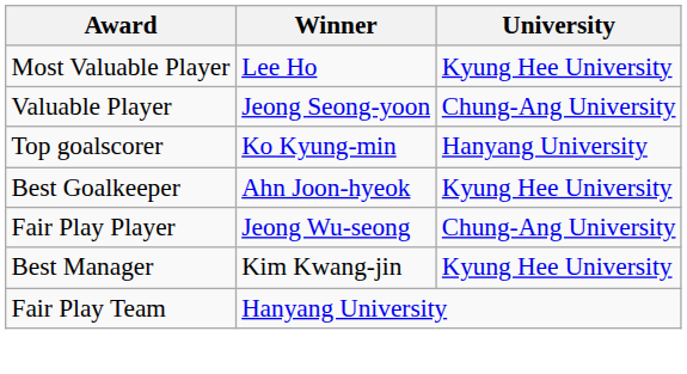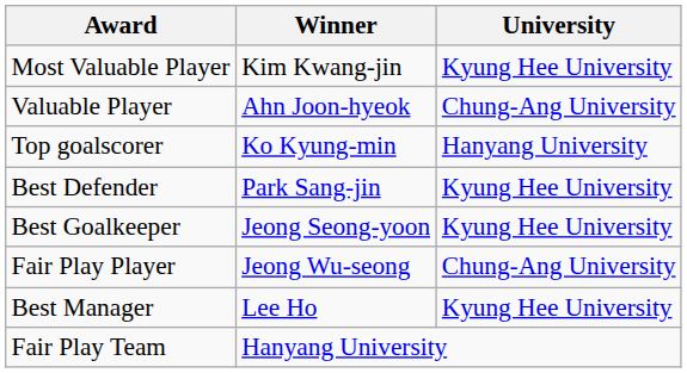 <table class="wikitable">
 <tr>
 <th>Award</th>
 <th>Winner</th>
 <th>University</th>
 </tr>
 <tr>
 <td>Most Valuable Player</td>
-<td><a href='#'>Lee Ho</a></td>
+<td>Kim Kwang-jin</td>
 <td><a href='#'>Kyung Hee University</a></td>
 </tr>
 <tr>
 <td>Valuable Player</td>
-<td><a href='#'>Jeong Seong-yoon</a></td>
+<td><a href='#'>Ahn Joon-hyeok</a></td>
 <td><a href='#'>Chung-Ang University</a></td>
 </tr>
 <tr>
 <td>Top goalscorer</td>
 <td><a href='#'>Ko Kyung-min</a></td>
 <td><a href='#'>Hanyang University</a></td>
 </tr>
 <tr>
+<td>Best Defender</td>
+<td><a href='#'>Park Sang-jin</a></td>
+<td><a href='#'>Kyung Hee University</a></td>
+</tr>
+<tr>
 <td>Best Goalkeeper</td>
-<td><a href='#'>Ahn Joon-hyeok</a></td>
+<td><a href='#'>Jeong Seong-yoon</a></td>
 <td><a href='#'>Kyung Hee University</a></td>
 </tr>
 <tr>
 <td>Fair Play Player</td>
 <td><a href='#'>Jeong Wu-seong</a></td>
 <td><a href='#'>Chung-Ang University</a></td>
 </tr>
 <tr>
 <td>Best Manager</td>
-<td>Kim Kwang-jin</td>
+<td><a href='#'>Lee Ho</a></td>
 <td><a href='#'>Kyung Hee University</a></td>
 </tr>
 <tr>
 <td>Fair Play Team</td>
 <td colspan="2"><a href='#'>Hanyang University</a></td>
 </tr>
 </table>
